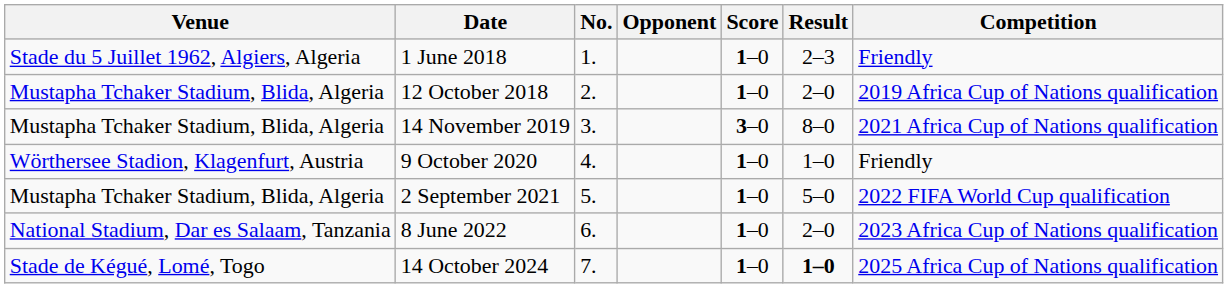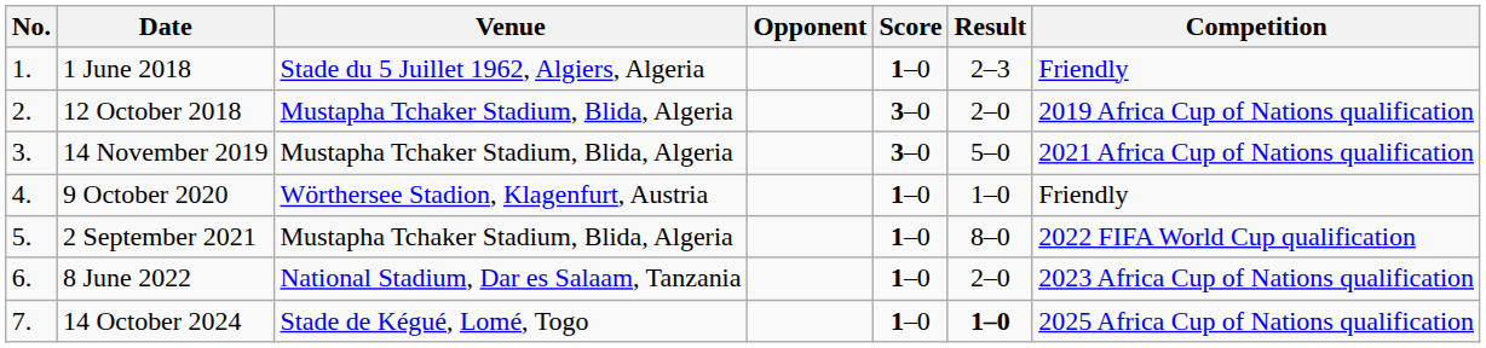 <table class="wikitable">
 <tr>
+<th>No.</th>
+<th>Date</th>
 <th>Venue</th>
-<th>Date</th>
-<th>No.</th>
 <th>Opponent</th>
 <th>Score</th>
 <th>Result</th>
 <th>Competition</th>
 </tr>
 <tr>
+<td>1.</td>
+<td>1 June 2018</td>
 <td><a href='#'>Stade du 5 Juillet 1962</a>, <a href='#'>Algiers</a>, Algeria</td>
-<td>1 June 2018</td>
-<td>1.</td>
 <td></td>
 <td align=center><strong>1</strong>–0</td>
 <td align=center>2–3</td>
 <td><a href='#'>Friendly</a></td>
 </tr>
 <tr>
+<td>2.</td>
+<td>12 October 2018</td>
 <td><a href='#'>Mustapha Tchaker Stadium</a>, <a href='#'>Blida</a>, Algeria</td>
-<td>12 October 2018</td>
-<td>2.</td>
 <td></td>
-<td align=center><strong>1</strong>–0</td>
+<td align=center><strong>3</strong>–0</td>
 <td align=center>2–0</td>
 <td><a href='#'>2019 Africa Cup of Nations qualification</a></td>
 </tr>
 <tr>
+<td>3.</td>
+<td>14 November 2019</td>
 <td>Mustapha Tchaker Stadium, Blida, Algeria</td>
-<td>14 November 2019</td>
-<td>3.</td>
 <td></td>
 <td align=center><strong>3</strong>–0</td>
-<td align=center>8–0</td>
+<td align=center>5–0</td>
 <td><a href='#'>2021 Africa Cup of Nations qualification</a></td>
 </tr>
 <tr>
+<td>4.</td>
+<td>9 October 2020</td>
 <td><a href='#'>Wörthersee Stadion</a>, <a href='#'>Klagenfurt</a>, Austria</td>
-<td>9 October 2020</td>
-<td>4.</td>
 <td></td>
 <td align=center><strong>1</strong>–0</td>
 <td align=center>1–0</td>
 <td>Friendly</td>
 </tr>
 <tr>
+<td>5.</td>
+<td>2 September 2021</td>
 <td>Mustapha Tchaker Stadium, Blida, Algeria</td>
-<td>2 September 2021</td>
-<td>5.</td>
 <td></td>
 <td align=center><strong>1</strong>–0</td>
-<td align=center>5–0</td>
+<td align=center>8–0</td>
 <td><a href='#'>2022 FIFA World Cup qualification</a></td>
 </tr>
 <tr>
+<td>6.</td>
+<td>8 June 2022</td>
 <td><a href='#'>National Stadium</a>, <a href='#'>Dar es Salaam</a>, Tanzania</td>
-<td>8 June 2022</td>
-<td>6.</td>
 <td></td>
 <td align=center><strong>1</strong>–0</td>
 <td align=center>2–0</td>
 <td><a href='#'>2023 Africa Cup of Nations qualification</a></td>
 </tr>
 <tr>
+<td>7.</td>
+<td>14 October 2024</td>
 <td><a href='#'>Stade de Kégué</a>, <a href='#'>Lomé</a>, Togo</td>
-<td>14 October 2024</td>
-<td>7.</td>
 <td></td>
 <td align=center><strong>1</strong>–0</td>
 <td align=center><strong>1–0</strong></td>
 <td><a href='#'>2025 Africa Cup of Nations qualification</a></td>
 </tr>
 </table>
